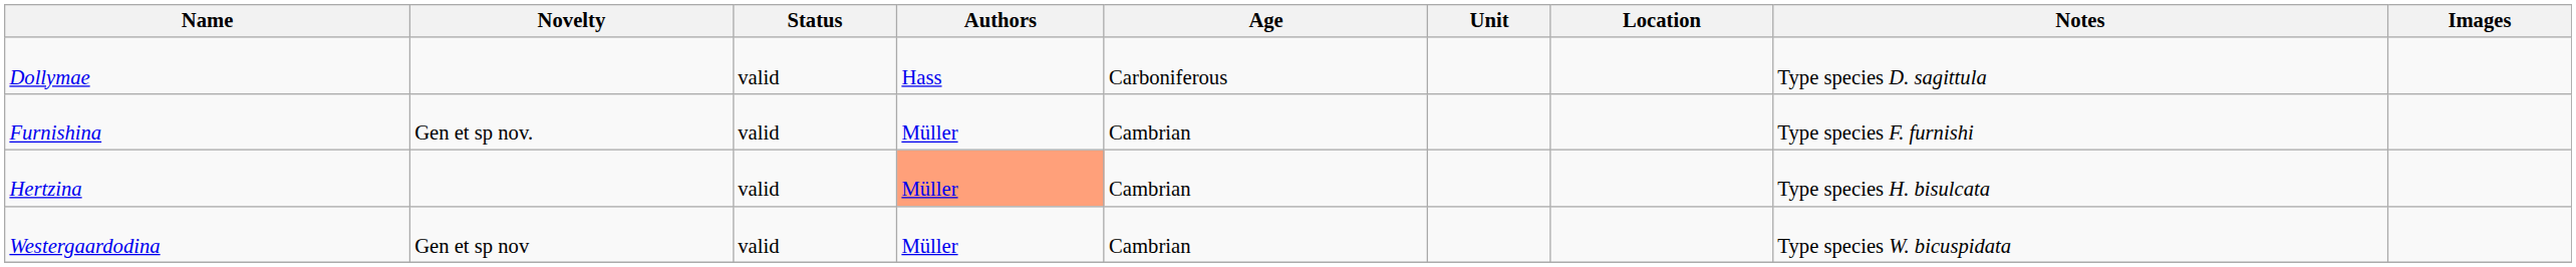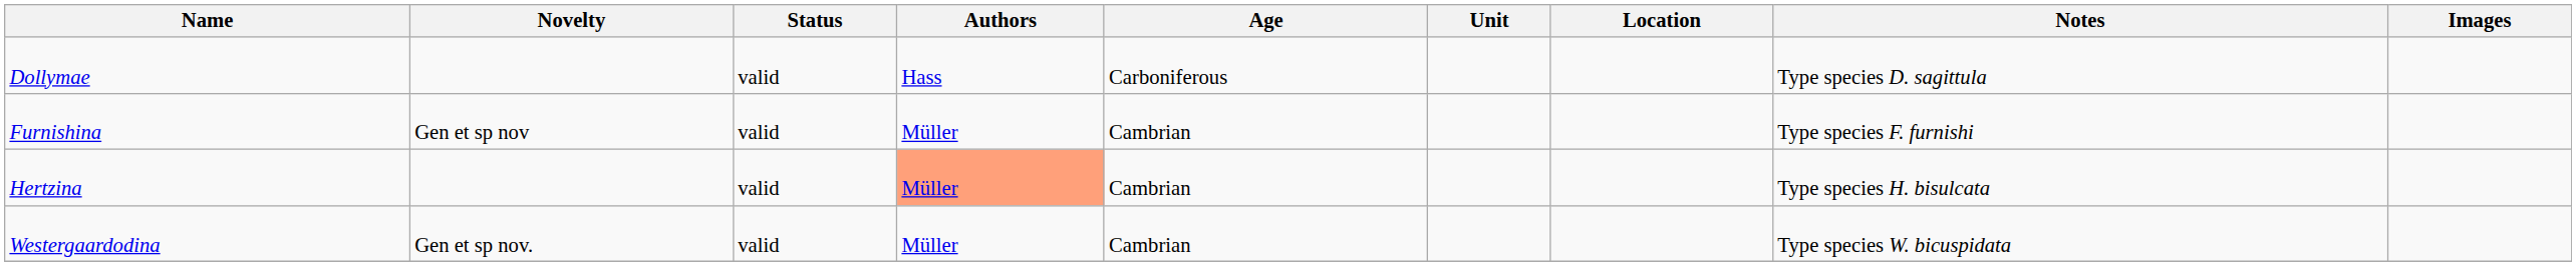 <table class="wikitable sortable" align="center" width="100%">
 <tr>
 <th>Name</th>
 <th>Novelty</th>
 <th>Status</th>
 <th>Authors</th>
 <th>Age</th>
 <th>Unit</th>
 <th>Location</th>
 <th>Notes</th>
 <th>Images</th>
 </tr>
 <tr>
 <td><br><em><a href='#'>Dollymae</a></em></td>
 <td></td>
 <td><br>valid</td>
 <td><br><a href='#'>Hass</a></td>
 <td><br>Carboniferous</td>
 <td></td>
 <td></td>
 <td><br>Type species <em>D. sagittula</em></td>
 <td></td>
 </tr>
 <tr>
 <td><br><em><a href='#'>Furnishina</a></em></td>
-<td><br>Gen et sp nov.</td>
+<td><br>Gen et sp nov</td>
 <td><br>valid</td>
 <td><br><a href='#'>Müller</a></td>
 <td><br>Cambrian</td>
 <td></td>
 <td></td>
 <td><br>Type species <em>F. furnishi</em></td>
 <td></td>
 </tr>
 <tr>
 <td><br><em><a href='#'>Hertzina</a></em></td>
 <td></td>
 <td><br>valid</td>
 <td style="background: lightsalmon;"><br><a href='#'>Müller</a></td>
 <td><br>Cambrian</td>
 <td></td>
 <td></td>
 <td><br>Type species <em>H. bisulcata</em></td>
 <td></td>
 </tr>
 <tr>
 <td><br><em><a href='#'>Westergaardodina</a></em></td>
-<td><br>Gen et sp nov</td>
+<td><br>Gen et sp nov.</td>
 <td><br>valid</td>
 <td><br><a href='#'>Müller</a></td>
 <td><br>Cambrian</td>
 <td></td>
 <td></td>
 <td><br>Type species <em>W. bicuspidata</em></td>
 <td></td>
 </tr>
 <tr>
 </tr>
 </table>
